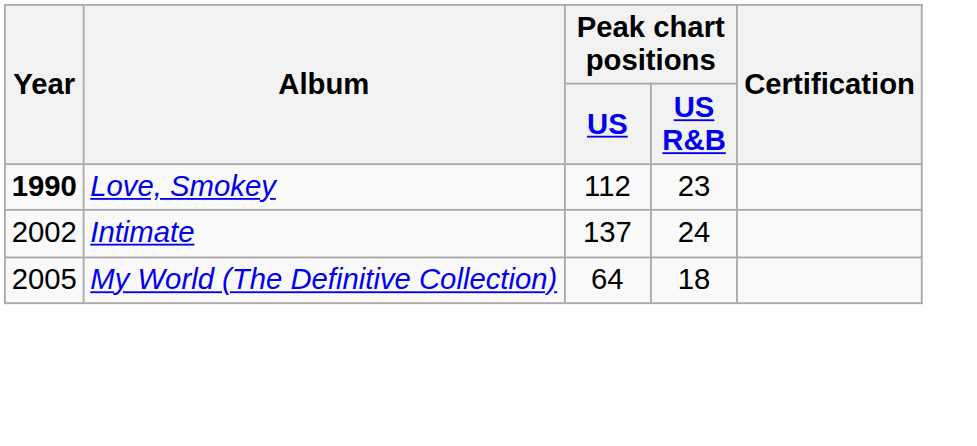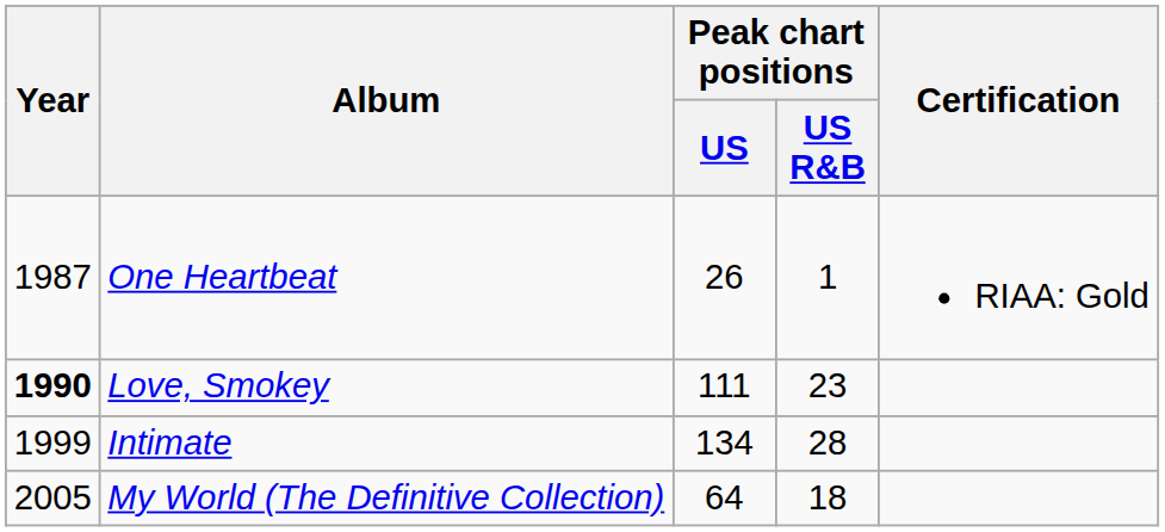 <table class="wikitable">
 <tr>
 <th rowspan="2">Year</th>
 <th rowspan="2">Album</th>
 <th colspan="2">Peak chart positions</th>
 <th rowspan="2">Certification</th>
 </tr>
 <tr>
 <th style="width:40px;"><a href='#'>US</a><br></th>
 <th style="width:40px;"><a href='#'>US<br>R&B</a><br></th>
 </tr>
 <tr>
+<td>1987</td>
+<td><em><a href='#'>One Heartbeat</a></em></td>
+<td align="center">26</td>
+<td align="center">1</td>
+<td><br><ul><li>RIAA: Gold</li></ul></td>
+</tr>
+<tr>
 <td><strong>1990</strong></td>
 <td><em><a href='#'>Love, Smokey</a></em></td>
-<td align="center">112</td>
+<td align="center">111</td>
 <td align="center">23</td>
 <td></td>
 </tr>
 <tr>
-<td>2002</td>
+<td>1999</td>
 <td><em><a href='#'>Intimate</a></em></td>
-<td align="center">137</td>
-<td align="center">24</td>
+<td align="center">134</td>
+<td align="center">28</td>
 <td></td>
 </tr>
 <tr>
 <td>2005</td>
 <td><em><a href='#'>My World (The Definitive Collection)</a></em></td>
 <td align="center">64</td>
 <td align="center">18</td>
 <td></td>
 </tr>
 </table>
